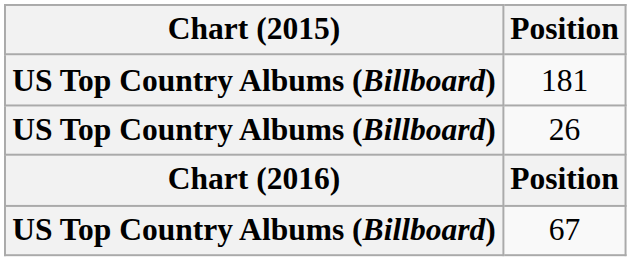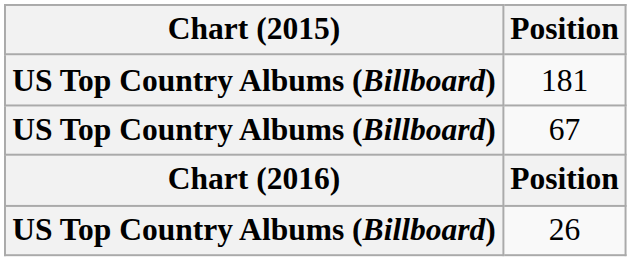 <table class="wikitable plainrowheaders">
 <tr>
 <th>Chart (2015)</th>
 <th>Position</th>
 </tr>
 <tr>
 <th scope="row">US Top Country Albums (<em>Billboard</em>)</th>
 <td style="text-align:center;">181</td>
 </tr>
 <tr>
 <th scope="row">US Top Country Albums (<em>Billboard</em>)</th>
-<td style="text-align:center;">26</td>
+<td style="text-align:center;">67</td>
 </tr>
 <tr>
 <th>Chart (2016)</th>
 <th>Position</th>
 </tr>
 <tr>
 <th scope="row">US Top Country Albums (<em>Billboard</em>)</th>
-<td style="text-align:center;">67</td>
+<td style="text-align:center;">26</td>
 </tr>
 </table>
